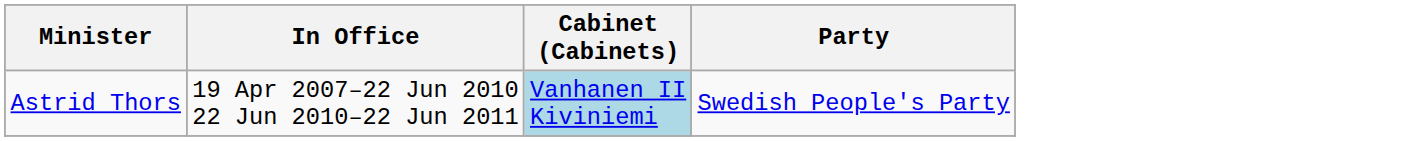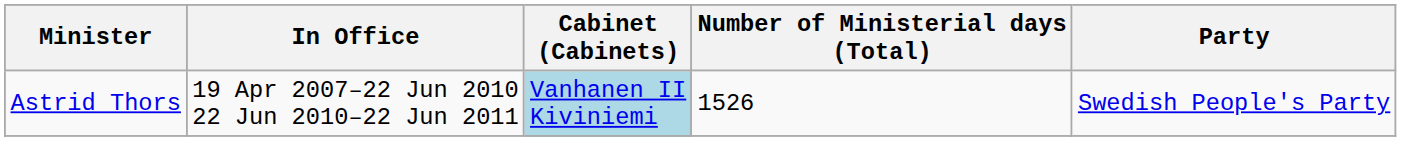 <table class="wikitable">
 <tr>
 <th>Minister</th>
 <th>In Office</th>
 <th>Cabinet<br>(Cabinets)</th>
+<th>Number of Ministerial days <br>(Total)</th>
 <th>Party</th>
 </tr>
 <tr>
 <td><a href='#'>Astrid Thors</a></td>
 <td>19 Apr 2007–22 Jun 2010<br>22 Jun 2010–22 Jun 2011</td>
 <td style="background: lightblue;"><a href='#'>Vanhanen II</a><br><a href='#'>Kiviniemi</a></td>
+<td>1526</td>
 <td><a href='#'>Swedish People's Party</a></td>
 </tr>
 </table>
